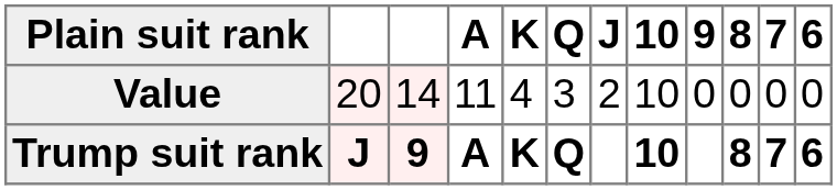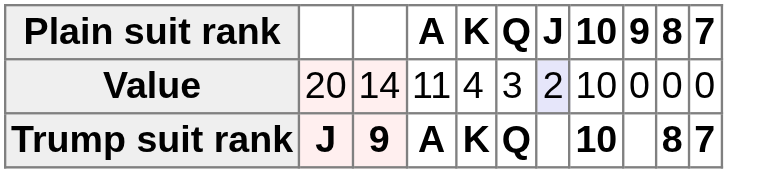 <table border="1" cellspacing="1" cellpadding="2" style="border-collapse: collapse;">
 <tr>
 <th style="background:#efefef;">Plain suit rank</th>
 <th></th>
 <th></th>
 <th>A</th>
 <th>K</th>
 <th>Q</th>
 <th>J</th>
 <th>10</th>
 <th>9</th>
 <th>8</th>
 <th>7</th>
-<th>6</th>
 </tr>
 <tr>
 <th style="background:#efefef;">Value</th>
 <td style="background:#ffefef;">20</td>
 <td style="background:#ffefef;">14</td>
 <td>11</td>
 <td>4</td>
 <td>3</td>
-<td>2</td>
+<td style="background: lavender;">2</td>
 <td>10</td>
-<td>0</td>
 <td>0</td>
 <td>0</td>
 <td>0</td>
 </tr>
 <tr>
 <th style="background:#efefef;">Trump suit rank</th>
 <th style="background:#ffefef;">J</th>
 <th style="background:#ffefef;">9</th>
 <th>A</th>
 <th>K</th>
 <th>Q</th>
 <th></th>
 <th>10</th>
 <th></th>
 <th>8</th>
 <th>7</th>
-<th>6</th>
 </tr>
 </table>
